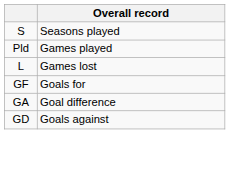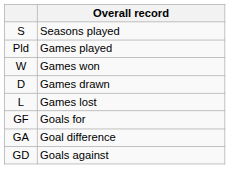 <table class="wikitable">
 <tr>
 <th style="width: 40px"></th>
 <th style="width: 260px">Overall record</th>
 </tr>
 <tr>
 <td style="text-align: center">S</td>
 <td>Seasons played</td>
 </tr>
 <tr>
 <td style="text-align: center">Pld</td>
 <td>Games played</td>
+</tr>
+<tr>
+<td style="text-align: center">W</td>
+<td>Games won</td>
+</tr>
+<tr>
+<td style="text-align: center">D</td>
+<td>Games drawn</td>
 </tr>
 <tr>
 <td style="text-align: center">L</td>
 <td>Games lost</td>
 </tr>
 <tr>
 <td style="text-align: center">GF</td>
 <td>Goals for</td>
 </tr>
 <tr>
 <td style="text-align: center">GA</td>
 <td>Goal difference</td>
 </tr>
 <tr>
 <td style="text-align: center">GD</td>
 <td>Goals against</td>
 </tr>
 </table>
